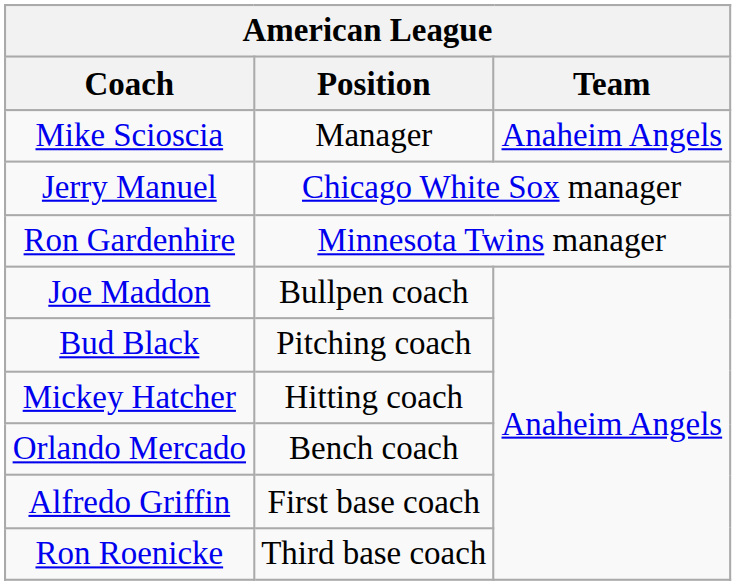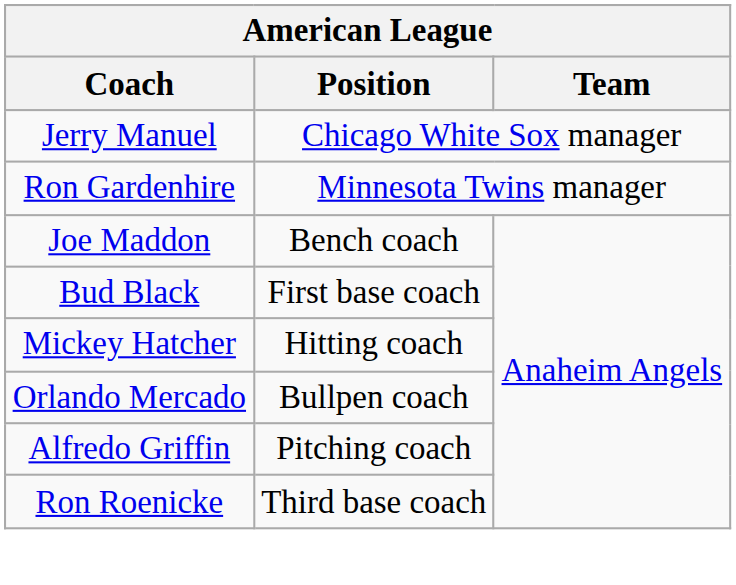 <table class="wikitable" style="font-size: 100%; text-align:center;">
 <tr>
 <th colspan="3">American League</th>
 </tr>
 <tr>
 <th>Coach</th>
 <th>Position</th>
 <th>Team</th>
-</tr>
-<tr>
-<td><a href='#'>Mike Scioscia</a></td>
-<td>Manager</td>
-<td><a href='#'>Anaheim Angels</a></td>
 </tr>
 <tr>
 <td><a href='#'>Jerry Manuel</a></td>
 <td colspan="2"><a href='#'>Chicago White Sox</a> manager</td>
 </tr>
 <tr>
 <td><a href='#'>Ron Gardenhire</a></td>
 <td colspan="2"><a href='#'>Minnesota Twins</a> manager</td>
 </tr>
 <tr>
 <td><a href='#'>Joe Maddon</a></td>
-<td>Bullpen coach</td>
+<td>Bench coach</td>
 <td rowspan="6"><a href='#'>Anaheim Angels</a></td>
 </tr>
 <tr>
 <td><a href='#'>Bud Black</a></td>
-<td>Pitching coach</td>
+<td>First base coach</td>
 </tr>
 <tr>
 <td><a href='#'>Mickey Hatcher</a></td>
 <td>Hitting coach</td>
 </tr>
 <tr>
 <td><a href='#'>Orlando Mercado</a></td>
-<td>Bench coach</td>
+<td>Bullpen coach</td>
 </tr>
 <tr>
 <td><a href='#'>Alfredo Griffin</a></td>
-<td>First base coach</td>
+<td>Pitching coach</td>
 </tr>
 <tr>
 <td><a href='#'>Ron Roenicke</a></td>
 <td>Third base coach</td>
 </tr>
 </table>
